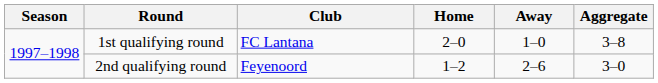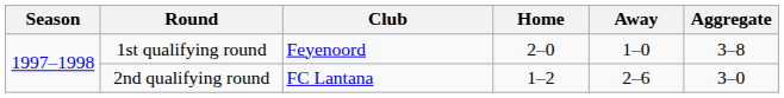 <table class="wikitable" style="text-align:center;">
 <tr>
 <th width=75px>Season</th>
 <th width=150px>Round</th>
 <th width=175px>Club</th>
 <th width=75px>Home</th>
 <th width=75px>Away</th>
 <th width=75px>Aggregate</th>
 </tr>
 <tr>
 <td rowspan=2><a href='#'>1997–1998</a></td>
 <td>1st qualifying round</td>
-<td align=left> <a href='#'>FC Lantana</a></td>
+<td align=left> <a href='#'>Feyenoord</a></td>
 <td>2–0</td>
 <td>1–0</td>
 <td>3–8</td>
 </tr>
 <tr>
 <td>2nd qualifying round</td>
-<td align=left> <a href='#'>Feyenoord</a></td>
+<td align=left> <a href='#'>FC Lantana</a></td>
 <td>1–2</td>
 <td>2–6</td>
 <td>3–0</td>
 </tr>
 </table>
